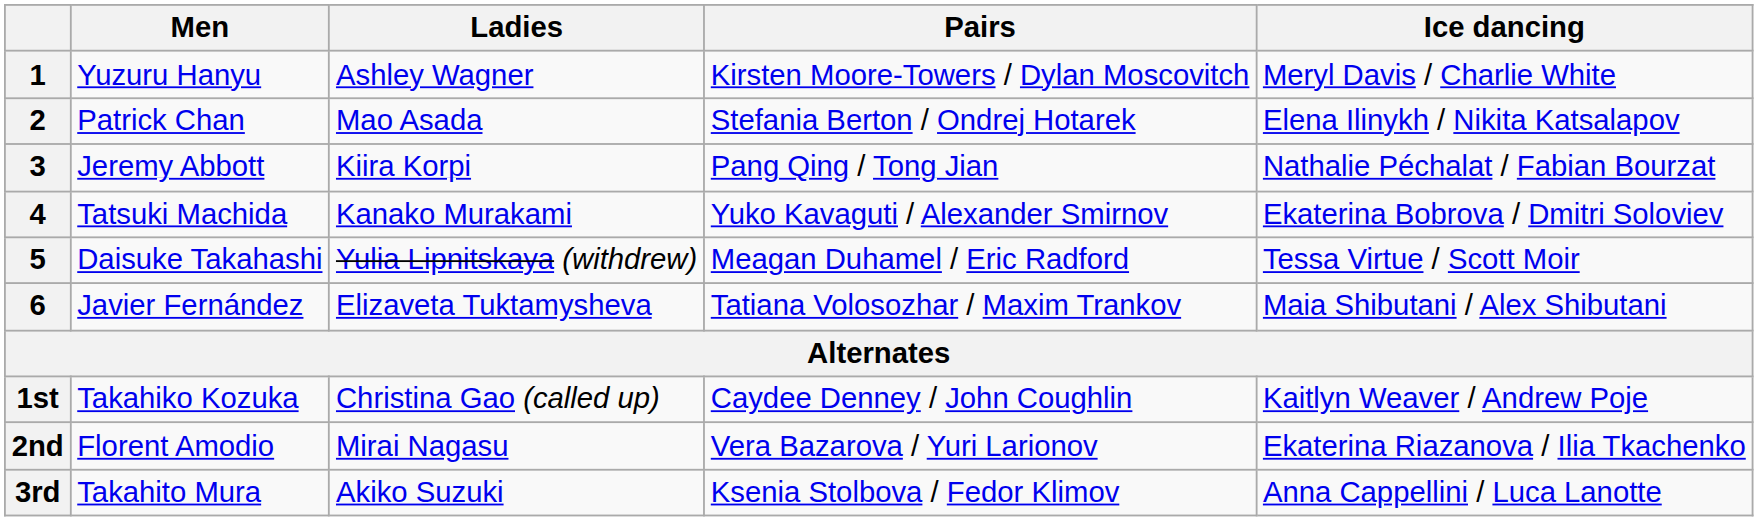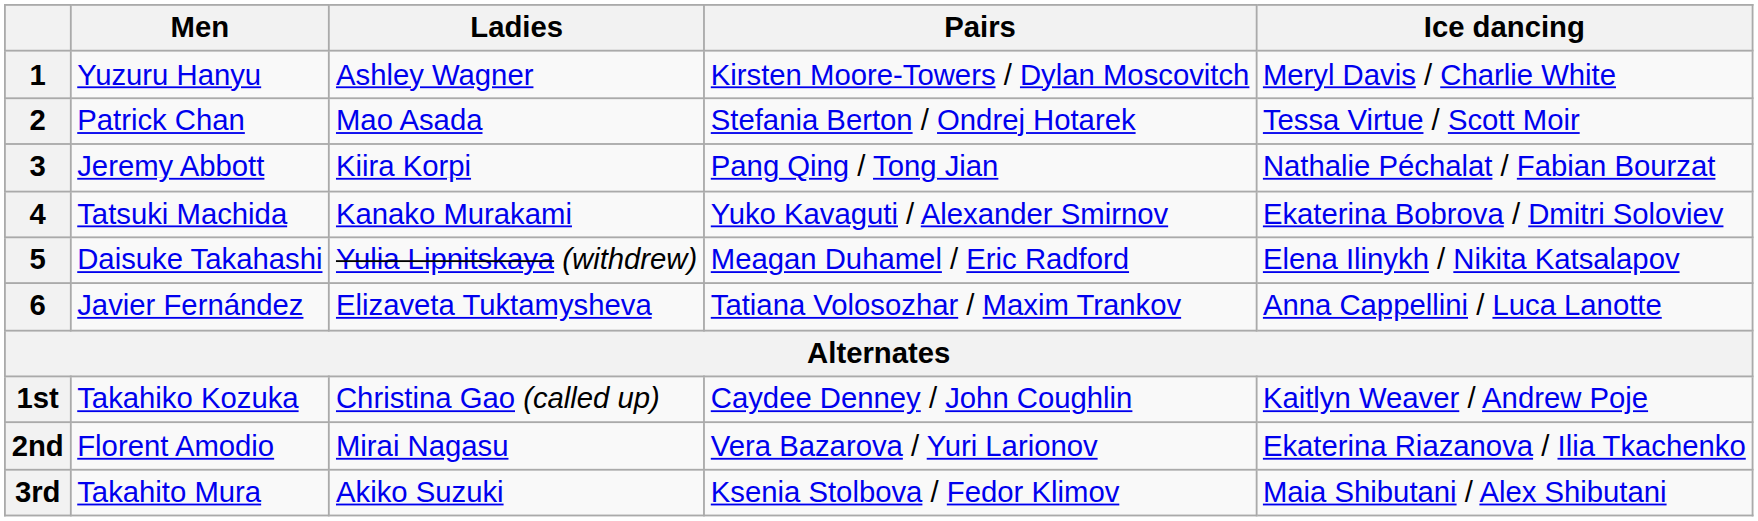 <table class="wikitable">
 <tr>
 <th></th>
 <th>Men</th>
 <th>Ladies</th>
 <th>Pairs</th>
 <th>Ice dancing</th>
 </tr>
 <tr>
 <th>1</th>
 <td> <a href='#'>Yuzuru Hanyu</a></td>
 <td> <a href='#'>Ashley Wagner</a></td>
 <td> <a href='#'>Kirsten Moore-Towers</a> / <a href='#'>Dylan Moscovitch</a></td>
 <td> <a href='#'>Meryl Davis</a> / <a href='#'>Charlie White</a></td>
 </tr>
 <tr>
 <th>2</th>
 <td> <a href='#'>Patrick Chan</a></td>
 <td> <a href='#'>Mao Asada</a></td>
 <td> <a href='#'>Stefania Berton</a> / <a href='#'>Ondrej Hotarek</a></td>
-<td> <a href='#'>Elena Ilinykh</a> / <a href='#'>Nikita Katsalapov</a></td>
+<td> <a href='#'>Tessa Virtue</a> / <a href='#'>Scott Moir</a></td>
 </tr>
 <tr>
 <th>3</th>
 <td> <a href='#'>Jeremy Abbott</a></td>
 <td> <a href='#'>Kiira Korpi</a></td>
 <td> <a href='#'>Pang Qing</a> / <a href='#'>Tong Jian</a></td>
 <td> <a href='#'>Nathalie Péchalat</a> / <a href='#'>Fabian Bourzat</a></td>
 </tr>
 <tr>
 <th>4</th>
 <td> <a href='#'>Tatsuki Machida</a></td>
 <td> <a href='#'>Kanako Murakami</a></td>
 <td> <a href='#'>Yuko Kavaguti</a> / <a href='#'>Alexander Smirnov</a></td>
 <td> <a href='#'>Ekaterina Bobrova</a> / <a href='#'>Dmitri Soloviev</a></td>
 </tr>
 <tr>
 <th>5</th>
 <td> <a href='#'>Daisuke Takahashi</a></td>
 <td> <s><a href='#'>Yulia Lipnitskaya</a></s> <em>(withdrew)</em></td>
 <td> <a href='#'>Meagan Duhamel</a> / <a href='#'>Eric Radford</a></td>
-<td> <a href='#'>Tessa Virtue</a> / <a href='#'>Scott Moir</a></td>
+<td> <a href='#'>Elena Ilinykh</a> / <a href='#'>Nikita Katsalapov</a></td>
 </tr>
 <tr>
 <th>6</th>
 <td> <a href='#'>Javier Fernández</a></td>
 <td> <a href='#'>Elizaveta Tuktamysheva</a></td>
 <td> <a href='#'>Tatiana Volosozhar</a> / <a href='#'>Maxim Trankov</a></td>
-<td> <a href='#'>Maia Shibutani</a> / <a href='#'>Alex Shibutani</a></td>
+<td> <a href='#'>Anna Cappellini</a> / <a href='#'>Luca Lanotte</a></td>
 </tr>
 <tr>
 <th colspan=5 align=center>Alternates</th>
 </tr>
 <tr>
 <th>1st</th>
 <td> <a href='#'>Takahiko Kozuka</a></td>
 <td> <a href='#'>Christina Gao</a> <em>(called up)</em></td>
 <td> <a href='#'>Caydee Denney</a> / <a href='#'>John Coughlin</a></td>
 <td> <a href='#'>Kaitlyn Weaver</a> / <a href='#'>Andrew Poje</a></td>
 </tr>
 <tr>
 <th>2nd</th>
 <td> <a href='#'>Florent Amodio</a></td>
 <td> <a href='#'>Mirai Nagasu</a></td>
 <td> <a href='#'>Vera Bazarova</a> / <a href='#'>Yuri Larionov</a></td>
 <td> <a href='#'>Ekaterina Riazanova</a> / <a href='#'>Ilia Tkachenko</a></td>
 </tr>
 <tr>
 <th>3rd</th>
 <td> <a href='#'>Takahito Mura</a></td>
 <td> <a href='#'>Akiko Suzuki</a></td>
 <td> <a href='#'>Ksenia Stolbova</a> / <a href='#'>Fedor Klimov</a></td>
-<td> <a href='#'>Anna Cappellini</a> / <a href='#'>Luca Lanotte</a></td>
+<td> <a href='#'>Maia Shibutani</a> / <a href='#'>Alex Shibutani</a></td>
 </tr>
 </table>
